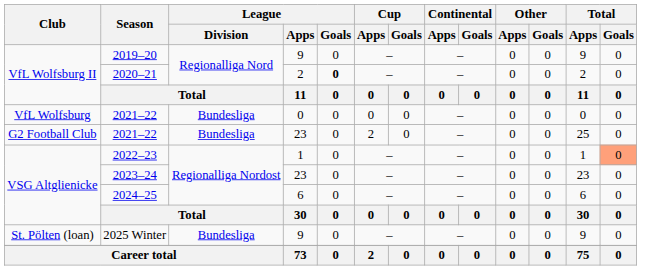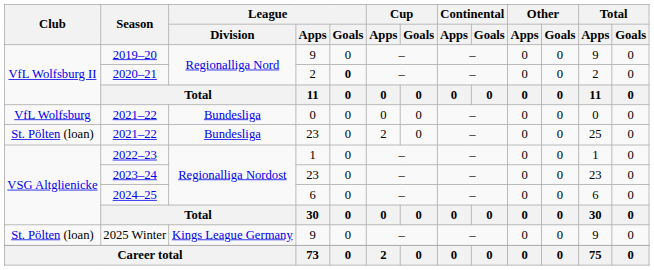 <table class="wikitable" style="text-align:center">
 <tr>
 <th rowspan="2">Club</th>
 <th rowspan="2">Season</th>
 <th colspan="3">League</th>
 <th colspan="2">Cup</th>
 <th colspan="2">Continental</th>
 <th colspan="2">Other</th>
 <th colspan="2">Total</th>
 </tr>
 <tr>
 <th>Division</th>
 <th>Apps</th>
 <th>Goals</th>
 <th>Apps</th>
 <th>Goals</th>
 <th>Apps</th>
 <th>Goals</th>
 <th>Apps</th>
 <th>Goals</th>
 <th>Apps</th>
 <th>Goals</th>
 </tr>
 <tr>
 <td rowspan="3"><a href='#'>VfL Wolfsburg II</a></td>
 <td><a href='#'>2019–20</a></td>
 <td rowspan="2"><a href='#'>Regionalliga Nord</a></td>
 <td>9</td>
 <td>0</td>
 <td colspan="2">–</td>
 <td colspan="2">–</td>
 <td>0</td>
 <td>0</td>
 <td>9</td>
 <td>0</td>
 </tr>
 <tr>
 <td><a href='#'>2020–21</a></td>
 <td>2</td>
 <td><strong>0</strong></td>
 <td colspan="2">–</td>
 <td colspan="2">–</td>
 <td>0</td>
 <td>0</td>
 <td>2</td>
 <td>0</td>
 </tr>
 <tr>
 <th colspan="2">Total</th>
 <th>11</th>
 <th>0</th>
 <th>0</th>
 <th>0</th>
 <th>0</th>
 <th>0</th>
 <th>0</th>
 <th>0</th>
 <th>11</th>
 <th>0</th>
 </tr>
 <tr>
 <td><a href='#'>VfL Wolfsburg</a></td>
 <td><a href='#'>2021–22</a></td>
 <td><a href='#'>Bundesliga</a></td>
 <td>0</td>
 <td>0</td>
 <td>0</td>
 <td>0</td>
 <td colspan="2">–</td>
 <td>0</td>
 <td>0</td>
 <td>0</td>
 <td>0</td>
 </tr>
 <tr>
-<td><a href='#'>G2 Football Club</a></td>
+<td><a href='#'>St. Pölten</a> (loan)</td>
 <td><a href='#'>2021–22</a></td>
 <td><a href='#'>Bundesliga</a></td>
 <td>23</td>
 <td>0</td>
 <td>2</td>
 <td>0</td>
 <td colspan="2">–</td>
 <td>0</td>
 <td>0</td>
 <td>25</td>
 <td>0</td>
 </tr>
 <tr>
 <td rowspan="4"><a href='#'>VSG Altglienicke</a></td>
 <td><a href='#'>2022–23</a></td>
 <td rowspan="3"><a href='#'>Regionalliga Nordost</a></td>
 <td>1</td>
 <td>0</td>
 <td colspan="2">–</td>
 <td colspan="2">–</td>
 <td>0</td>
 <td>0</td>
 <td>1</td>
-<td style="background: lightsalmon;">0</td>
+<td>0</td>
 </tr>
 <tr>
 <td><a href='#'>2023–24</a></td>
 <td>23</td>
 <td>0</td>
 <td colspan="2">–</td>
 <td colspan="2">–</td>
 <td>0</td>
 <td>0</td>
 <td>23</td>
 <td>0</td>
 </tr>
 <tr>
 <td><a href='#'>2024–25</a></td>
 <td>6</td>
 <td>0</td>
 <td colspan="2">–</td>
 <td colspan="2">–</td>
 <td>0</td>
 <td>0</td>
 <td>6</td>
 <td>0</td>
 </tr>
 <tr>
 <th colspan="2">Total</th>
 <th>30</th>
 <th>0</th>
 <th>0</th>
 <th>0</th>
 <th>0</th>
 <th>0</th>
 <th>0</th>
 <th>0</th>
 <th>30</th>
 <th>0</th>
 </tr>
 <tr>
 <td><a href='#'>St. Pölten</a> (loan)</td>
 <td>2025 Winter</td>
-<td><a href='#'>Bundesliga</a></td>
+<td><a href='#'>Kings League Germany</a></td>
 <td>9</td>
 <td>0</td>
 <td colspan="2">–</td>
 <td colspan="2">–</td>
 <td>0</td>
 <td>0</td>
 <td>9</td>
 <td>0</td>
 </tr>
 <tr>
 </tr>
 <tr>
 <th colspan="3">Career total</th>
 <th>73</th>
 <th>0</th>
 <th>2</th>
 <th>0</th>
 <th>0</th>
 <th>0</th>
 <th>0</th>
 <th>0</th>
 <th>75</th>
 <th>0</th>
 </tr>
 </table>
